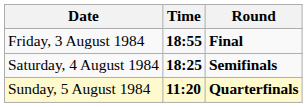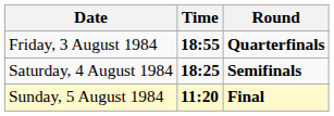 <table class="wikitable">
 <tr>
 <th>Date</th>
 <th>Time</th>
 <th>Round</th>
 </tr>
 <tr>
 <td>Friday, 3 August 1984</td>
 <td><strong>18:55</strong></td>
-<td><strong>Final</strong></td>
+<td><strong>Quarterfinals</strong></td>
 </tr>
 <tr>
 <td>Saturday, 4 August 1984</td>
 <td><strong>18:25</strong></td>
 <td><strong>Semifinals</strong></td>
 </tr>
 <tr style=background:lemonchiffon>
 <td>Sunday, 5 August 1984</td>
 <td><strong>11:20</strong></td>
-<td><strong>Quarterfinals</strong></td>
+<td><strong>Final</strong></td>
 </tr>
 </table>
